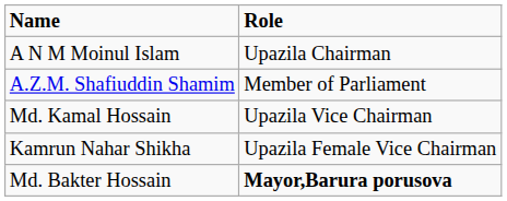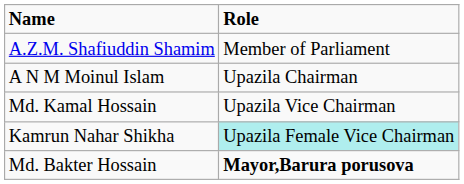 <table class="wikitable">
 <tr>
 <td><strong>Name</strong></td>
 <td><strong>Role</strong></td>
 </tr>
 <tr>
+<td><a href='#'>A.Z.M. Shafiuddin Shamim</a></td>
+<td>Member of Parliament</td>
+</tr>
+<tr>
 <td>A N M Moinul Islam</td>
 <td>Upazila Chairman</td>
-</tr>
-<tr>
-<td><a href='#'>A.Z.M. Shafiuddin Shamim</a></td>
-<td>Member of Parliament</td>
 </tr>
 <tr>
 <td>Md. Kamal Hossain</td>
 <td>Upazila Vice Chairman</td>
 </tr>
 <tr>
 <td>Kamrun Nahar Shikha</td>
-<td>Upazila Female Vice Chairman</td>
+<td style="background: paleturquoise;">Upazila Female Vice Chairman</td>
 </tr>
 <tr>
 <td>Md. Bakter Hossain</td>
 <td><strong>Mayor,Barura porusova</strong></td>
 </tr>
 </table>
